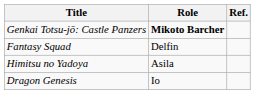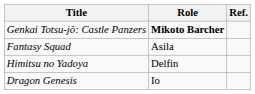 <table class="wikitable">
 <tr>
 <th>Title</th>
 <th>Role</th>
 <th>Ref.</th>
 </tr>
 <tr>
 <td><em>Genkai Totsu-jō: Castle Panzers</em></td>
 <td><strong>Mikoto Barcher</strong></td>
 <td></td>
 </tr>
 <tr>
 <td><em>Fantasy Squad</em></td>
-<td>Delfin</td>
+<td>Asila</td>
 <td></td>
 </tr>
 <tr>
 <td><em>Himitsu no Yadoya</em></td>
-<td>Asila</td>
+<td>Delfin</td>
 <td></td>
 </tr>
 <tr>
 <td><em>Dragon Genesis</em></td>
 <td>Io</td>
 <td></td>
 </tr>
 </table>
